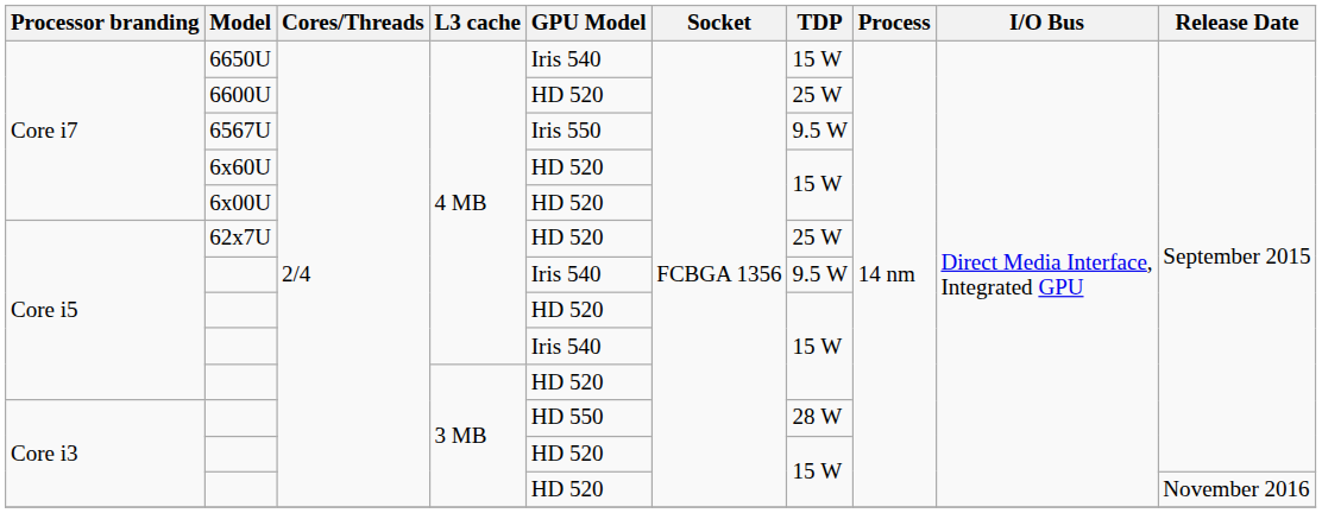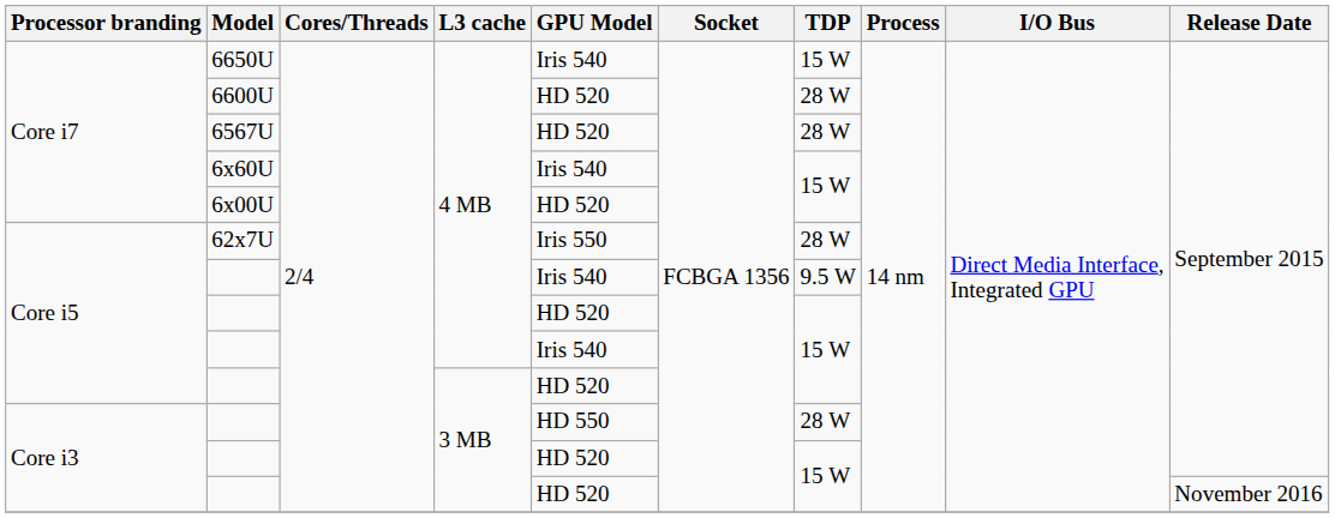 <table class="wikitable">
 <tr>
 <th>Processor branding</th>
 <th>Model</th>
 <th>Cores/Threads</th>
 <th>L3 cache</th>
 <th>GPU Model</th>
 <th>Socket</th>
 <th>TDP</th>
 <th>Process</th>
 <th>I/O Bus</th>
 <th>Release Date</th>
 </tr>
 <tr>
 <td rowspan="5">Core i7</td>
 <td>6650U</td>
 <td rowspan="13">2/4</td>
 <td rowspan="9">4 MB</td>
 <td>Iris 540</td>
 <td rowspan="13">FCBGA 1356</td>
 <td>15 W</td>
 <td rowspan="13">14 nm</td>
 <td rowspan="13"><a href='#'>Direct Media Interface</a>,<br>Integrated <a href='#'>GPU</a></td>
 <td rowspan="12">September 2015</td>
 </tr>
 <tr>
 <td>6600U</td>
 <td>HD 520</td>
-<td>25 W</td>
+<td>28 W</td>
 </tr>
 <tr>
 <td>6567U</td>
-<td>Iris 550</td>
-<td>9.5 W</td>
+<td>HD 520</td>
+<td>28 W</td>
 </tr>
 <tr>
 <td>6x60U</td>
-<td>HD 520</td>
+<td>Iris 540</td>
 <td rowspan="2">15 W</td>
 </tr>
 <tr>
 <td>6x00U</td>
 <td>HD 520</td>
 </tr>
 <tr>
 <td rowspan="5">Core i5</td>
 <td>62x7U</td>
-<td>HD 520</td>
-<td>25 W</td>
+<td>Iris 550</td>
+<td>28 W</td>
 </tr>
 <tr>
 <td></td>
 <td>Iris 540</td>
 <td>9.5 W</td>
 </tr>
 <tr>
 <td></td>
 <td>HD 520</td>
 <td rowspan="3">15 W</td>
 </tr>
 <tr>
 <td></td>
 <td>Iris 540</td>
 </tr>
 <tr>
 <td></td>
 <td rowspan="4">3 MB</td>
 <td>HD 520</td>
 </tr>
 <tr>
 <td rowspan="3">Core i3</td>
 <td></td>
 <td>HD 550</td>
 <td>28 W</td>
 </tr>
 <tr>
 <td></td>
 <td>HD 520</td>
 <td rowspan="2">15 W</td>
 </tr>
 <tr>
 <td></td>
 <td>HD 520</td>
 <td>November 2016</td>
 </tr>
 <tr>
 </tr>
 </table>
